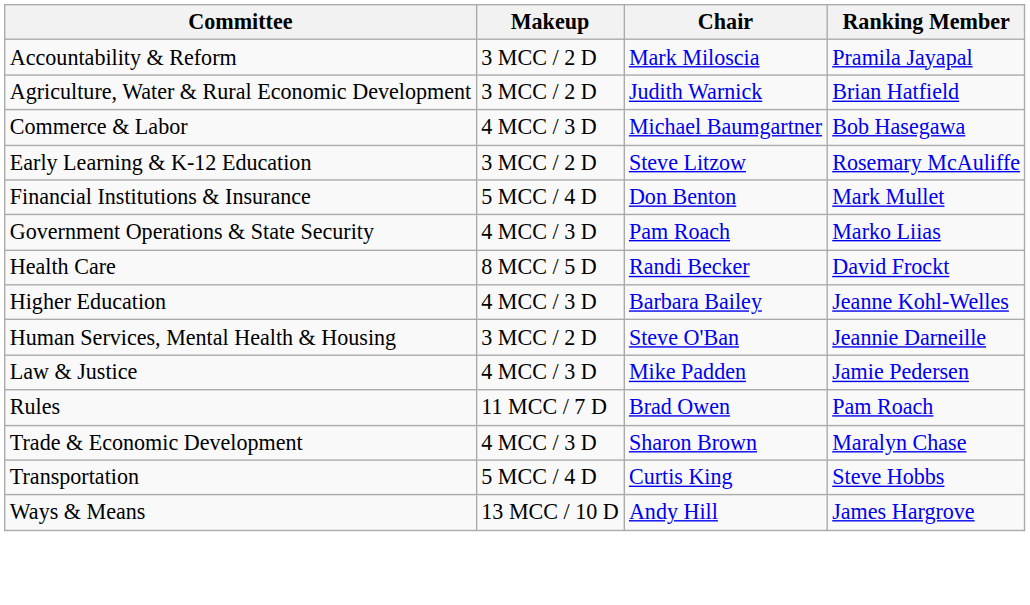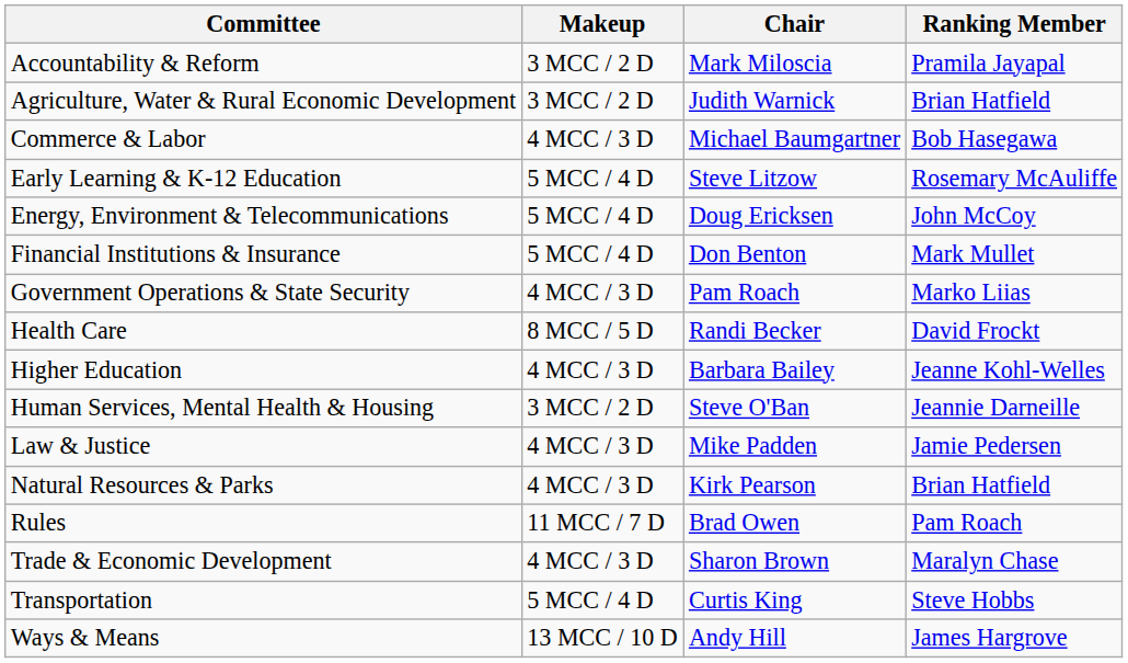 <table class="wikitable sortable">
 <tr>
 <th>Committee</th>
 <th>Makeup</th>
 <th>Chair</th>
 <th>Ranking Member</th>
 </tr>
 <tr>
 <td>Accountability & Reform</td>
 <td>3 MCC / 2 D</td>
 <td><a href='#'>Mark Miloscia</a></td>
 <td><a href='#'>Pramila Jayapal</a></td>
 </tr>
 <tr>
 <td>Agriculture, Water & Rural Economic Development</td>
 <td>3 MCC / 2 D</td>
 <td><a href='#'>Judith Warnick</a></td>
 <td><a href='#'>Brian Hatfield</a></td>
 </tr>
 <tr>
 <td>Commerce & Labor</td>
 <td>4 MCC / 3 D</td>
 <td><a href='#'>Michael Baumgartner</a></td>
 <td><a href='#'>Bob Hasegawa</a></td>
 </tr>
 <tr>
 <td>Early Learning & K-12 Education</td>
-<td>3 MCC / 2 D</td>
+<td>5 MCC / 4 D</td>
 <td><a href='#'>Steve Litzow</a></td>
 <td><a href='#'>Rosemary McAuliffe</a></td>
+</tr>
+<tr>
+<td>Energy, Environment & Telecommunications</td>
+<td>5 MCC / 4 D</td>
+<td><a href='#'>Doug Ericksen</a></td>
+<td><a href='#'>John McCoy</a></td>
 </tr>
 <tr>
 <td>Financial Institutions & Insurance</td>
 <td>5 MCC / 4 D</td>
 <td><a href='#'>Don Benton</a></td>
 <td><a href='#'>Mark Mullet</a></td>
 </tr>
 <tr>
 <td>Government Operations & State Security</td>
 <td>4 MCC / 3 D</td>
 <td><a href='#'>Pam Roach</a></td>
 <td><a href='#'>Marko Liias</a></td>
 </tr>
 <tr>
 <td>Health Care</td>
 <td>8 MCC / 5 D</td>
 <td><a href='#'>Randi Becker</a></td>
 <td><a href='#'>David Frockt</a></td>
 </tr>
 <tr>
 <td>Higher Education</td>
 <td>4 MCC / 3 D</td>
 <td><a href='#'>Barbara Bailey</a></td>
 <td><a href='#'>Jeanne Kohl-Welles</a></td>
 </tr>
 <tr>
 <td>Human Services, Mental Health & Housing</td>
 <td>3 MCC / 2 D</td>
 <td><a href='#'>Steve O'Ban</a></td>
 <td><a href='#'>Jeannie Darneille</a></td>
 </tr>
 <tr>
 <td>Law & Justice</td>
 <td>4 MCC / 3 D</td>
 <td><a href='#'>Mike Padden</a></td>
 <td><a href='#'>Jamie Pedersen</a></td>
 </tr>
 <tr>
+<td>Natural Resources & Parks</td>
+<td>4 MCC / 3 D</td>
+<td><a href='#'>Kirk Pearson</a></td>
+<td><a href='#'>Brian Hatfield</a></td>
+</tr>
+<tr>
 <td>Rules</td>
 <td>11 MCC / 7 D</td>
 <td><a href='#'>Brad Owen</a></td>
 <td><a href='#'>Pam Roach</a></td>
 </tr>
 <tr>
 <td>Trade & Economic Development</td>
 <td>4 MCC / 3 D</td>
 <td><a href='#'>Sharon Brown</a></td>
 <td><a href='#'>Maralyn Chase</a></td>
 </tr>
 <tr>
 <td>Transportation</td>
 <td>5 MCC / 4 D</td>
 <td><a href='#'>Curtis King</a></td>
 <td><a href='#'>Steve Hobbs</a></td>
 </tr>
 <tr>
 <td>Ways & Means</td>
 <td>13 MCC / 10 D</td>
 <td><a href='#'>Andy Hill</a></td>
 <td><a href='#'>James Hargrove</a></td>
 </tr>
 </table>
